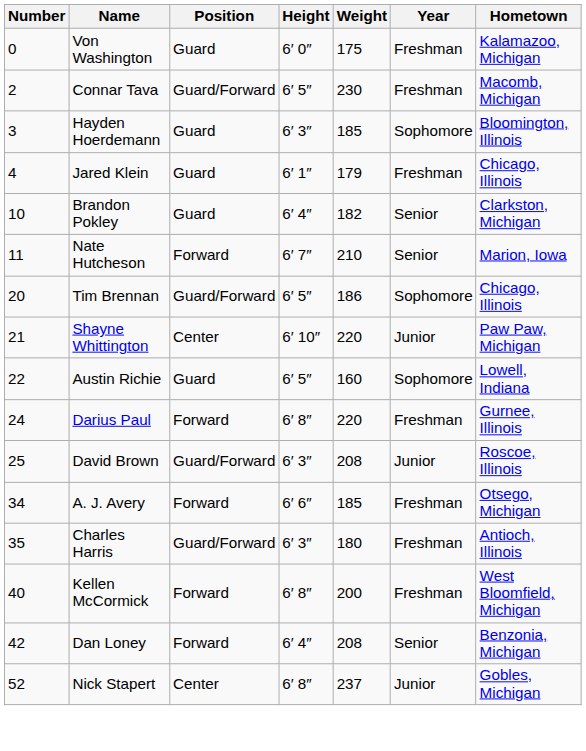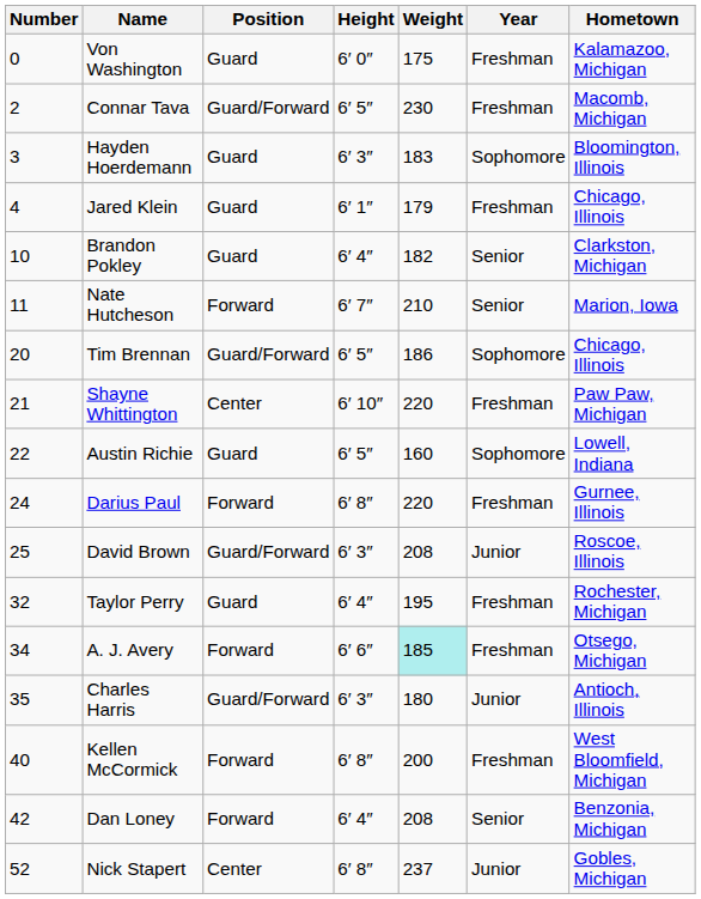 <table class="wikitable">
 <tr>
 <th>Number</th>
 <th>Name</th>
 <th>Position</th>
 <th>Height</th>
 <th>Weight</th>
 <th>Year</th>
 <th>Hometown</th>
 </tr>
 <tr>
 <td>0</td>
 <td>Von Washington</td>
 <td>Guard</td>
 <td>6′ 0″</td>
 <td>175</td>
 <td>Freshman</td>
 <td><a href='#'>Kalamazoo, Michigan</a></td>
 </tr>
 <tr>
 <td>2</td>
 <td>Connar Tava</td>
 <td>Guard/Forward</td>
 <td>6′ 5″</td>
 <td>230</td>
 <td>Freshman</td>
 <td><a href='#'>Macomb, Michigan</a></td>
 </tr>
 <tr>
 <td>3</td>
 <td>Hayden Hoerdemann</td>
 <td>Guard</td>
 <td>6′ 3″</td>
-<td>185</td>
+<td>183</td>
 <td>Sophomore</td>
 <td><a href='#'>Bloomington, Illinois</a></td>
 </tr>
 <tr>
 <td>4</td>
 <td>Jared Klein</td>
 <td>Guard</td>
 <td>6′ 1″</td>
 <td>179</td>
 <td>Freshman</td>
 <td><a href='#'>Chicago, Illinois</a></td>
 </tr>
 <tr>
 <td>10</td>
 <td>Brandon Pokley</td>
 <td>Guard</td>
 <td>6′ 4″</td>
 <td>182</td>
 <td>Senior</td>
 <td><a href='#'>Clarkston, Michigan</a></td>
 </tr>
 <tr>
 <td>11</td>
 <td>Nate Hutcheson</td>
 <td>Forward</td>
 <td>6′ 7″</td>
 <td>210</td>
 <td>Senior</td>
 <td><a href='#'>Marion, Iowa</a></td>
 </tr>
 <tr>
 <td>20</td>
 <td>Tim Brennan</td>
 <td>Guard/Forward</td>
 <td>6′ 5″</td>
 <td>186</td>
 <td>Sophomore</td>
 <td><a href='#'>Chicago, Illinois</a></td>
 </tr>
 <tr>
 <td>21</td>
 <td><a href='#'>Shayne Whittington</a></td>
 <td>Center</td>
 <td>6′ 10″</td>
 <td>220</td>
-<td>Junior</td>
+<td>Freshman</td>
 <td><a href='#'>Paw Paw, Michigan</a></td>
 </tr>
 <tr>
 <td>22</td>
 <td>Austin Richie</td>
 <td>Guard</td>
 <td>6′ 5″</td>
 <td>160</td>
 <td>Sophomore</td>
 <td><a href='#'>Lowell, Indiana</a></td>
 </tr>
 <tr>
 <td>24</td>
 <td><a href='#'>Darius Paul</a></td>
 <td>Forward</td>
 <td>6′ 8″</td>
 <td>220</td>
 <td>Freshman</td>
 <td><a href='#'>Gurnee, Illinois</a></td>
 </tr>
 <tr>
 <td>25</td>
 <td>David Brown</td>
 <td>Guard/Forward</td>
 <td>6′ 3″</td>
 <td>208</td>
 <td>Junior</td>
 <td><a href='#'>Roscoe, Illinois</a></td>
 </tr>
 <tr>
+<td>32</td>
+<td>Taylor Perry</td>
+<td>Guard</td>
+<td>6′ 4″</td>
+<td>195</td>
+<td>Freshman</td>
+<td><a href='#'>Rochester, Michigan</a></td>
+</tr>
+<tr>
 <td>34</td>
 <td>A. J. Avery</td>
 <td>Forward</td>
 <td>6′ 6″</td>
-<td>185</td>
+<td style="background: paleturquoise;">185</td>
 <td>Freshman</td>
 <td><a href='#'>Otsego, Michigan</a></td>
 </tr>
 <tr>
 <td>35</td>
 <td>Charles Harris</td>
 <td>Guard/Forward</td>
 <td>6′ 3″</td>
 <td>180</td>
-<td>Freshman</td>
+<td>Junior</td>
 <td><a href='#'>Antioch, Illinois</a></td>
 </tr>
 <tr>
 <td>40</td>
 <td>Kellen McCormick</td>
 <td>Forward</td>
 <td>6′ 8″</td>
 <td>200</td>
 <td>Freshman</td>
 <td><a href='#'>West Bloomfield, Michigan</a></td>
 </tr>
 <tr>
 <td>42</td>
 <td>Dan Loney</td>
 <td>Forward</td>
 <td>6′ 4″</td>
 <td>208</td>
 <td>Senior</td>
 <td><a href='#'>Benzonia, Michigan</a></td>
 </tr>
 <tr>
 <td>52</td>
 <td>Nick Stapert</td>
 <td>Center</td>
 <td>6′ 8″</td>
 <td>237</td>
 <td>Junior</td>
 <td><a href='#'>Gobles, Michigan</a></td>
 </tr>
 </table>
